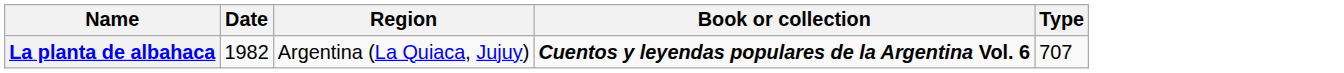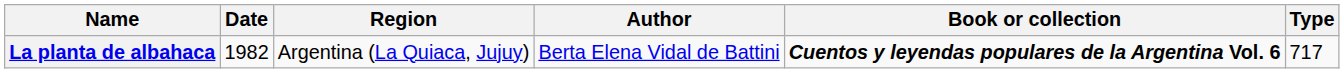 <table class="wikitable sortable">
 <tr>
 <th scope="col">Name</th>
 <th scope="col">Date</th>
 <th scope="col">Region</th>
+<th scope="col">Author</th>
 <th scope="col">Book or collection</th>
 <th scope="col">Type</th>
 </tr>
 <tr>
 <th><a href='#'>La planta de albahaca</a></th>
 <td>1982</td>
 <td>Argentina (<a href='#'>La Quiaca</a>, <a href='#'>Jujuy</a>)</td>
+<td><a href='#'>Berta Elena Vidal de Battini</a></td>
 <td><strong><em>Cuentos y leyendas populares de la Argentina</em> Vol. 6</strong></td>
-<td>707</td>
+<td>717</td>
 </tr>
 </table>
